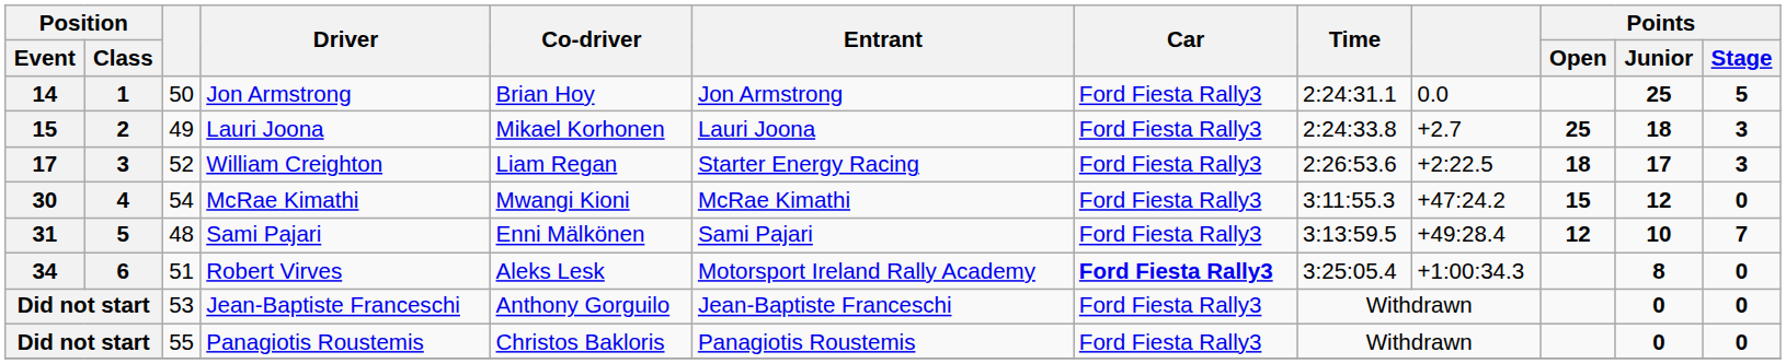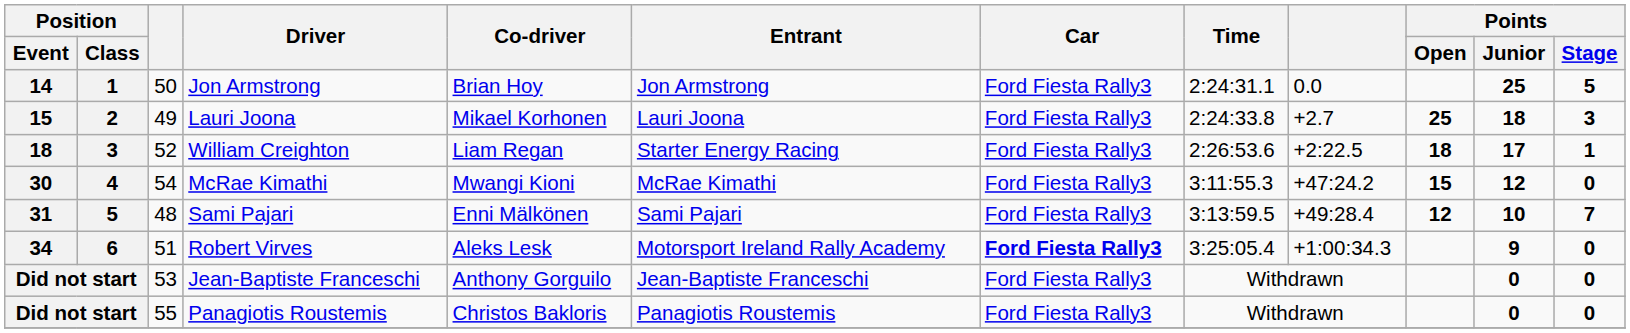 <table class="wikitable" width=85% style="font-size: 85%;">
 <tr>
 <th colspan="2">Position</th>
 <th rowspan="2"></th>
 <th rowspan="2">Driver</th>
 <th rowspan="2">Co-driver</th>
 <th rowspan="2">Entrant</th>
 <th rowspan="2">Car</th>
 <th rowspan="2">Time</th>
 <th rowspan="2"></th>
 <th colspan="3">Points</th>
 </tr>
 <tr>
 <th>Event</th>
 <th>Class</th>
 <th>Open</th>
 <th>Junior</th>
 <th><a href='#'>Stage</a></th>
 </tr>
 <tr>
 <th>14</th>
 <th>1</th>
 <td align="center">50</td>
 <td><a href='#'>Jon Armstrong</a></td>
 <td><a href='#'>Brian Hoy</a></td>
 <td><a href='#'>Jon Armstrong</a></td>
 <td><a href='#'>Ford Fiesta Rally3</a></td>
 <td>2:24:31.1</td>
 <td>0.0</td>
 <td></td>
 <td align="center"><strong>25</strong></td>
 <td align="center"><strong>5</strong></td>
 </tr>
 <tr>
 <th>15</th>
 <th>2</th>
 <td align="center">49</td>
 <td><a href='#'>Lauri Joona</a></td>
 <td><a href='#'>Mikael Korhonen</a></td>
 <td><a href='#'>Lauri Joona</a></td>
 <td><a href='#'>Ford Fiesta Rally3</a></td>
 <td>2:24:33.8</td>
 <td>+2.7</td>
 <td align="center"><strong>25</strong></td>
 <td align="center"><strong>18</strong></td>
 <td align="center"><strong>3</strong></td>
 </tr>
 <tr>
-<th>17</th>
+<th>18</th>
 <th>3</th>
 <td align="center">52</td>
 <td><a href='#'>William Creighton</a></td>
 <td><a href='#'>Liam Regan</a></td>
 <td><a href='#'>Starter Energy Racing</a></td>
 <td><a href='#'>Ford Fiesta Rally3</a></td>
 <td>2:26:53.6</td>
 <td>+2:22.5</td>
 <td align="center"><strong>18</strong></td>
 <td align="center"><strong>17</strong></td>
-<td align="center"><strong>3</strong></td>
+<td align="center"><strong>1</strong></td>
 </tr>
 <tr>
 <th>30</th>
 <th>4</th>
 <td align="center">54</td>
 <td><a href='#'>McRae Kimathi</a></td>
 <td><a href='#'>Mwangi Kioni</a></td>
 <td><a href='#'>McRae Kimathi</a></td>
 <td><a href='#'>Ford Fiesta Rally3</a></td>
 <td>3:11:55.3</td>
 <td>+47:24.2</td>
 <td align="center"><strong>15</strong></td>
 <td align="center"><strong>12</strong></td>
 <td align="center"><strong>0</strong></td>
 </tr>
 <tr>
 <th>31</th>
 <th>5</th>
 <td align="center">48</td>
 <td><a href='#'>Sami Pajari</a></td>
 <td><a href='#'>Enni Mälkönen</a></td>
 <td><a href='#'>Sami Pajari</a></td>
 <td><a href='#'>Ford Fiesta Rally3</a></td>
 <td>3:13:59.5</td>
 <td>+49:28.4</td>
 <td align="center"><strong>12</strong></td>
 <td align="center"><strong>10</strong></td>
 <td align="center"><strong>7</strong></td>
 </tr>
 <tr>
 <th>34</th>
 <th>6</th>
 <td align="center">51</td>
 <td><a href='#'>Robert Virves</a></td>
 <td><a href='#'>Aleks Lesk</a></td>
 <td><a href='#'>Motorsport Ireland Rally Academy</a></td>
 <td><strong><a href='#'>Ford Fiesta Rally3</a></strong></td>
 <td>3:25:05.4</td>
 <td>+1:00:34.3</td>
 <td></td>
-<td align="center"><strong>8</strong></td>
+<td align="center"><strong>9</strong></td>
 <td align="center"><strong>0</strong></td>
 </tr>
 <tr>
 <th colspan="2">Did not start</th>
 <td align="center">53</td>
 <td><a href='#'>Jean-Baptiste Franceschi</a></td>
 <td><a href='#'>Anthony Gorguilo</a></td>
 <td><a href='#'>Jean-Baptiste Franceschi</a></td>
 <td><a href='#'>Ford Fiesta Rally3</a></td>
 <td align="center" colspan="2">Withdrawn</td>
 <td></td>
 <td align="center"><strong>0</strong></td>
 <td align="center"><strong>0</strong></td>
 </tr>
 <tr>
 <th colspan="2">Did not start</th>
 <td align="center">55</td>
 <td><a href='#'>Panagiotis Roustemis</a></td>
 <td><a href='#'>Christos Bakloris</a></td>
 <td><a href='#'>Panagiotis Roustemis</a></td>
 <td><a href='#'>Ford Fiesta Rally3</a></td>
 <td align="center" colspan="2">Withdrawn</td>
 <td></td>
 <td align="center"><strong>0</strong></td>
 <td align="center"><strong>0</strong></td>
 </tr>
 <tr>
 </tr>
 </table>
